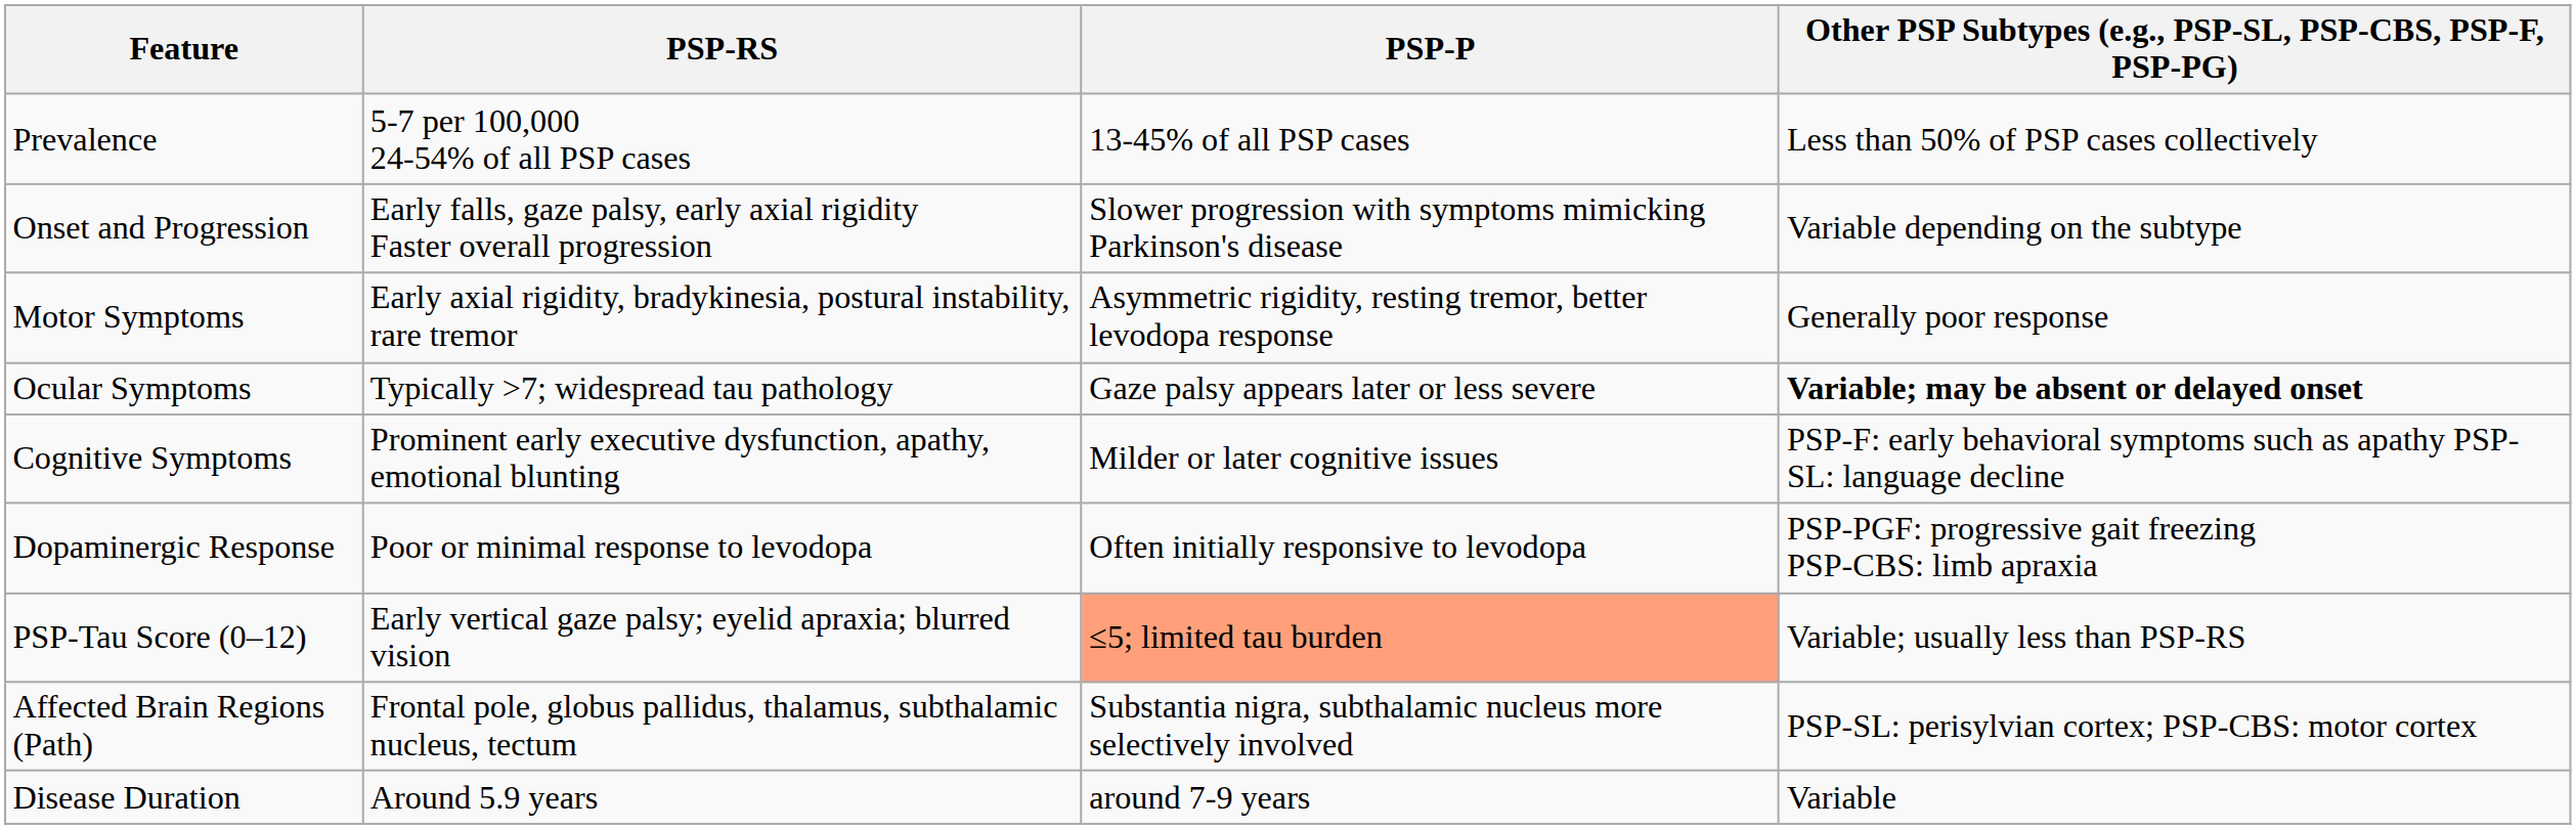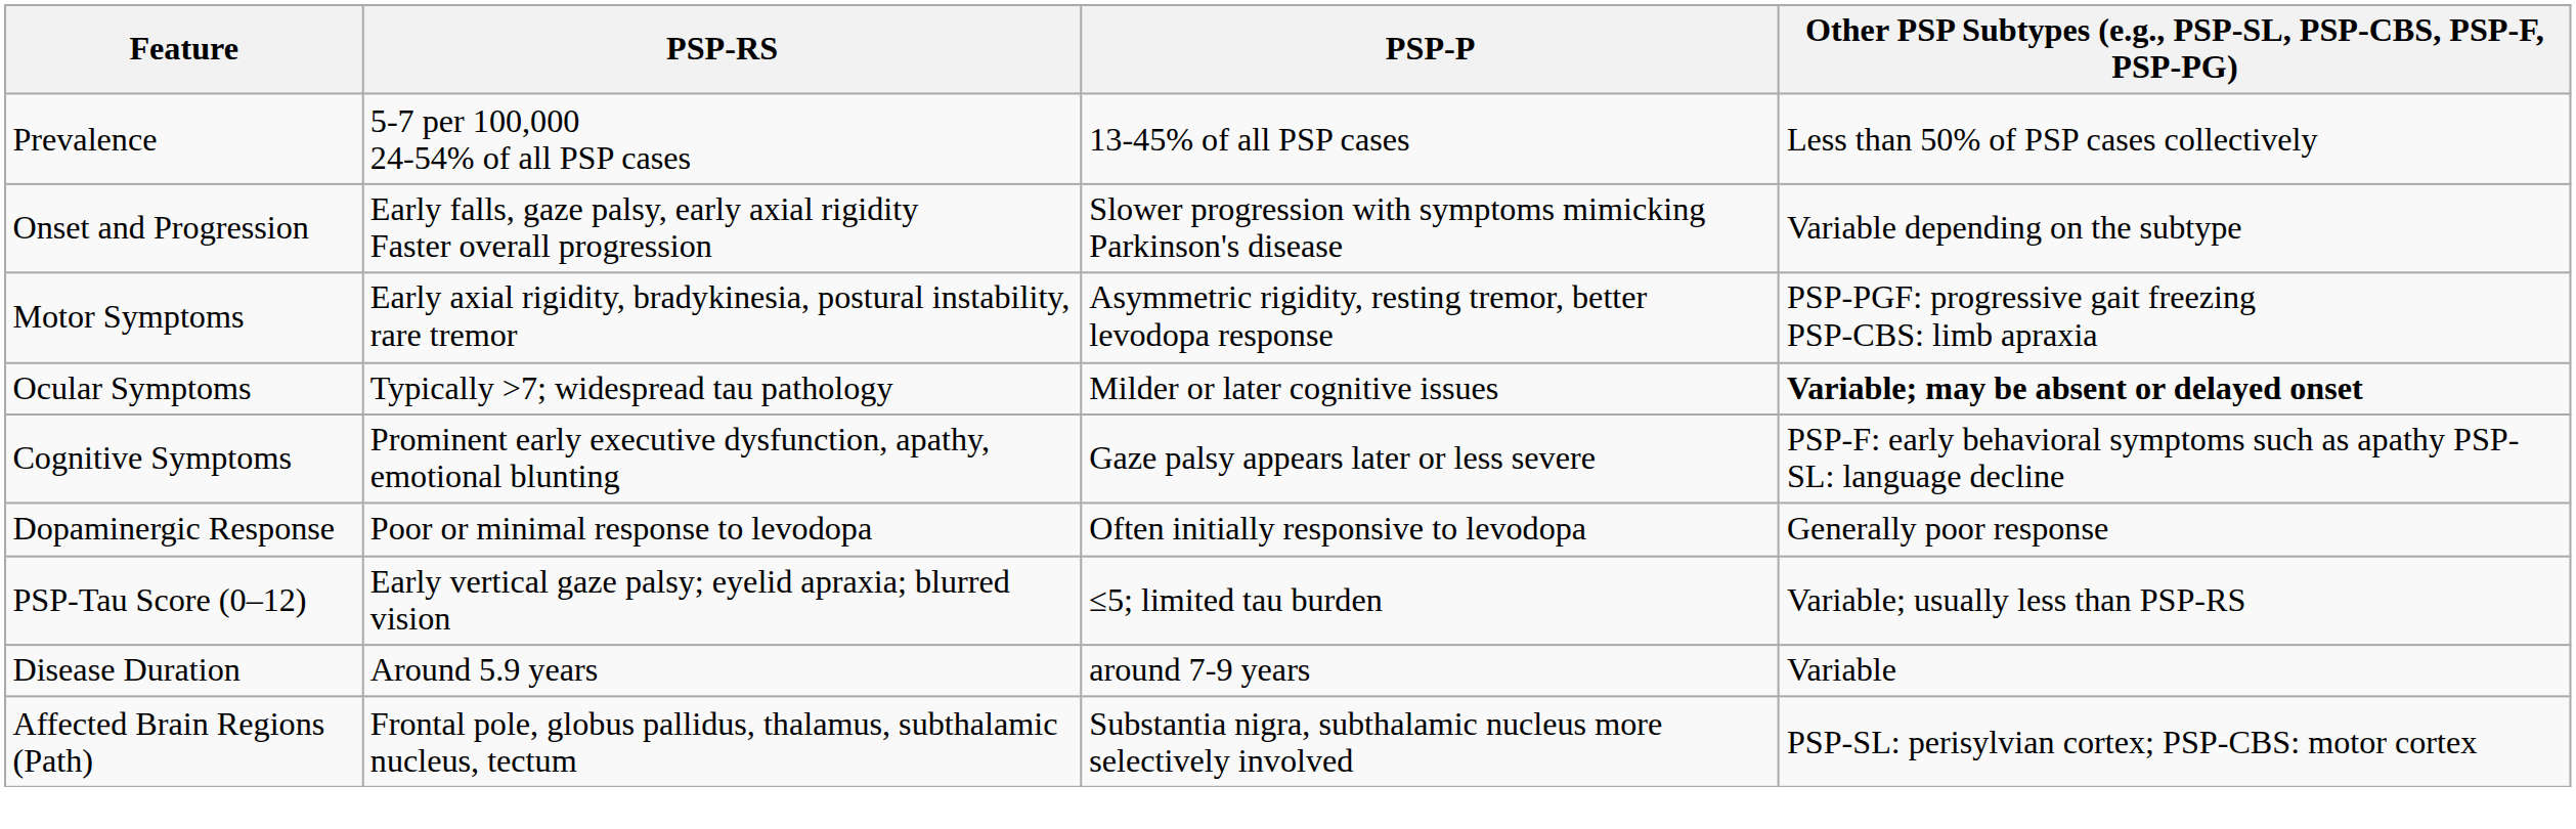 <table class="wikitable">
 <tr>
 <th>Feature</th>
 <th>PSP-RS</th>
 <th>PSP-P</th>
 <th>Other PSP Subtypes (e.g., PSP-SL, PSP-CBS, PSP-F, PSP-PG)</th>
 </tr>
 <tr>
 <td>Prevalence</td>
 <td>5-7 per 100,000<br>24-54% of all PSP cases</td>
 <td>13-45% of all PSP cases</td>
 <td>Less than 50% of PSP cases collectively</td>
 </tr>
 <tr>
 <td>Onset and Progression</td>
 <td>Early falls, gaze palsy, early axial rigidity<br>Faster overall progression</td>
 <td>Slower progression with symptoms mimicking Parkinson's disease</td>
 <td>Variable depending on the subtype</td>
 </tr>
 <tr>
 <td>Motor Symptoms</td>
 <td>Early axial rigidity, bradykinesia, postural instability, rare tremor</td>
 <td>Asymmetric rigidity, resting tremor, better levodopa response</td>
-<td>Generally poor response</td>
+<td>PSP-PGF: progressive gait freezing<br>PSP-CBS: limb apraxia</td>
 </tr>
 <tr>
 <td>Ocular Symptoms</td>
 <td>Typically >7; widespread tau pathology</td>
-<td>Gaze palsy appears later or less severe</td>
+<td>Milder or later cognitive issues</td>
 <td><strong>Variable; may be absent or delayed onset</strong></td>
 </tr>
 <tr>
 <td>Cognitive Symptoms</td>
 <td>Prominent early executive dysfunction, apathy, emotional blunting</td>
-<td>Milder or later cognitive issues</td>
+<td>Gaze palsy appears later or less severe</td>
 <td>PSP-F: early behavioral symptoms such as apathy PSP-SL: language decline</td>
 </tr>
 <tr>
 <td>Dopaminergic Response</td>
 <td>Poor or minimal response to levodopa</td>
 <td>Often initially responsive to levodopa</td>
-<td>PSP-PGF: progressive gait freezing<br>PSP-CBS: limb apraxia</td>
+<td>Generally poor response</td>
 </tr>
 <tr>
 <td>PSP-Tau Score (0–12)</td>
 <td>Early vertical gaze palsy; eyelid apraxia; blurred vision</td>
-<td style="background: lightsalmon;">≤5; limited tau burden</td>
+<td>≤5; limited tau burden</td>
 <td>Variable; usually less than PSP-RS</td>
+</tr>
+<tr>
+<td>Disease Duration</td>
+<td>Around 5.9 years</td>
+<td>around 7-9 years</td>
+<td>Variable</td>
 </tr>
 <tr>
 <td>Affected Brain Regions (Path)</td>
 <td>Frontal pole, globus pallidus, thalamus, subthalamic nucleus, tectum</td>
 <td>Substantia nigra, subthalamic nucleus more selectively involved</td>
 <td>PSP-SL: perisylvian cortex; PSP-CBS: motor cortex</td>
 </tr>
-<tr>
-<td>Disease Duration</td>
-<td>Around 5.9 years</td>
-<td>around 7-9 years</td>
-<td>Variable</td>
-</tr>
 </table>
